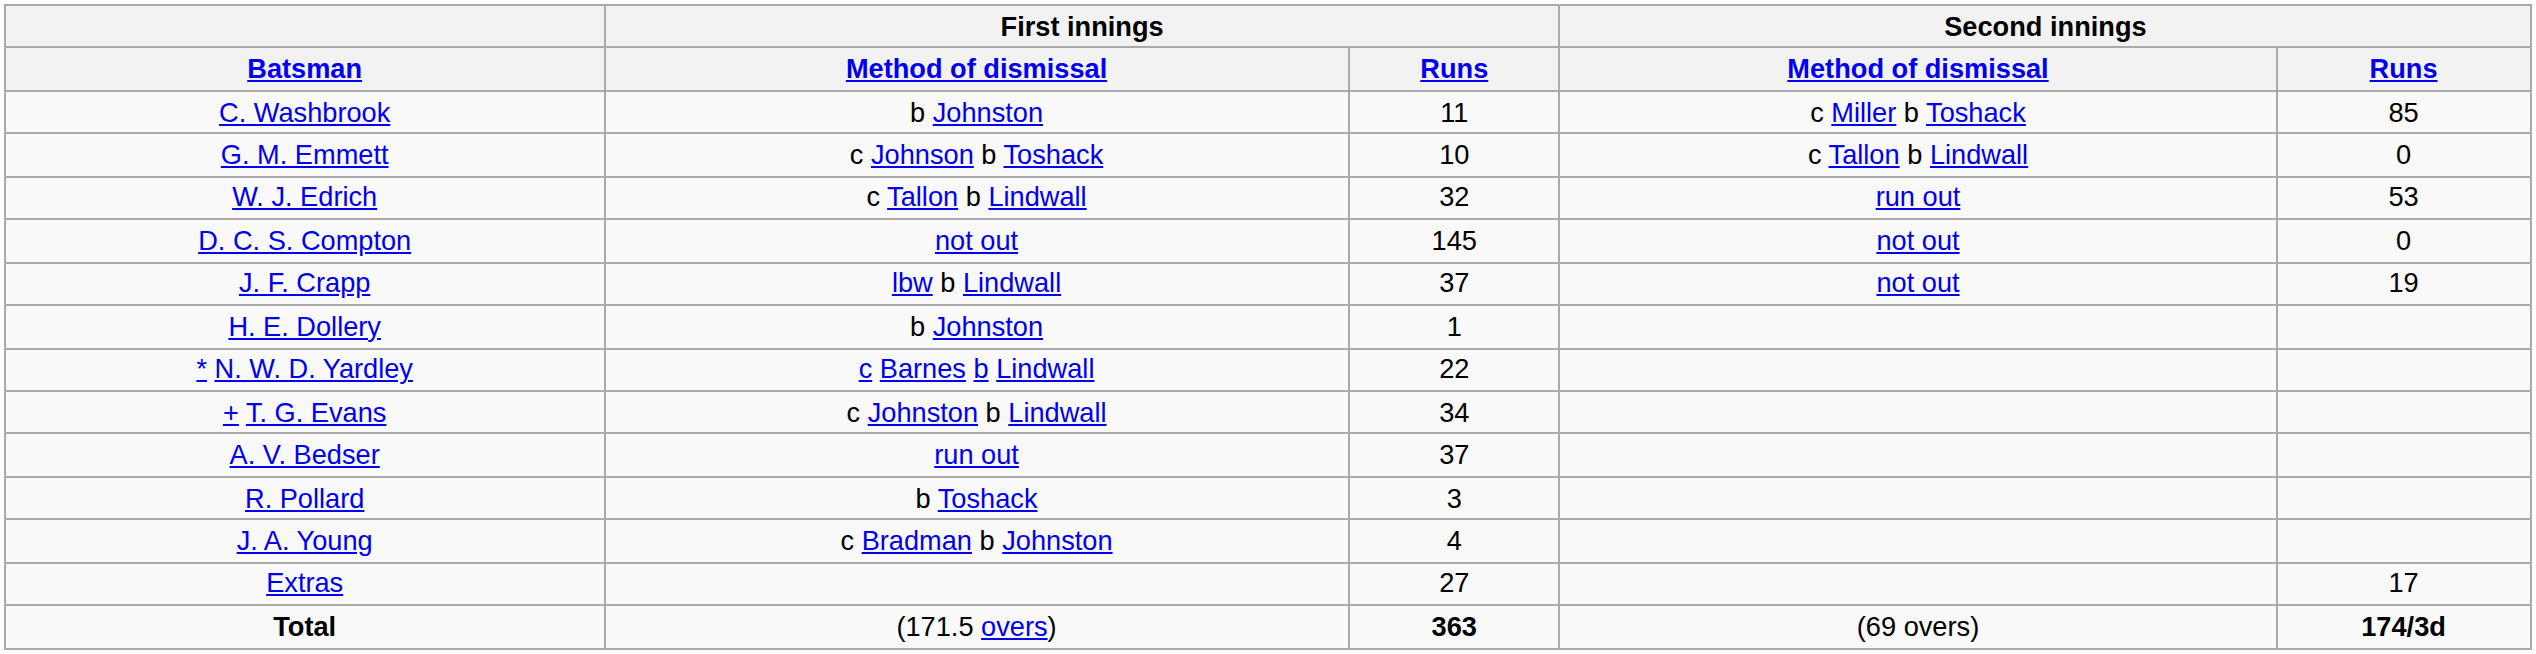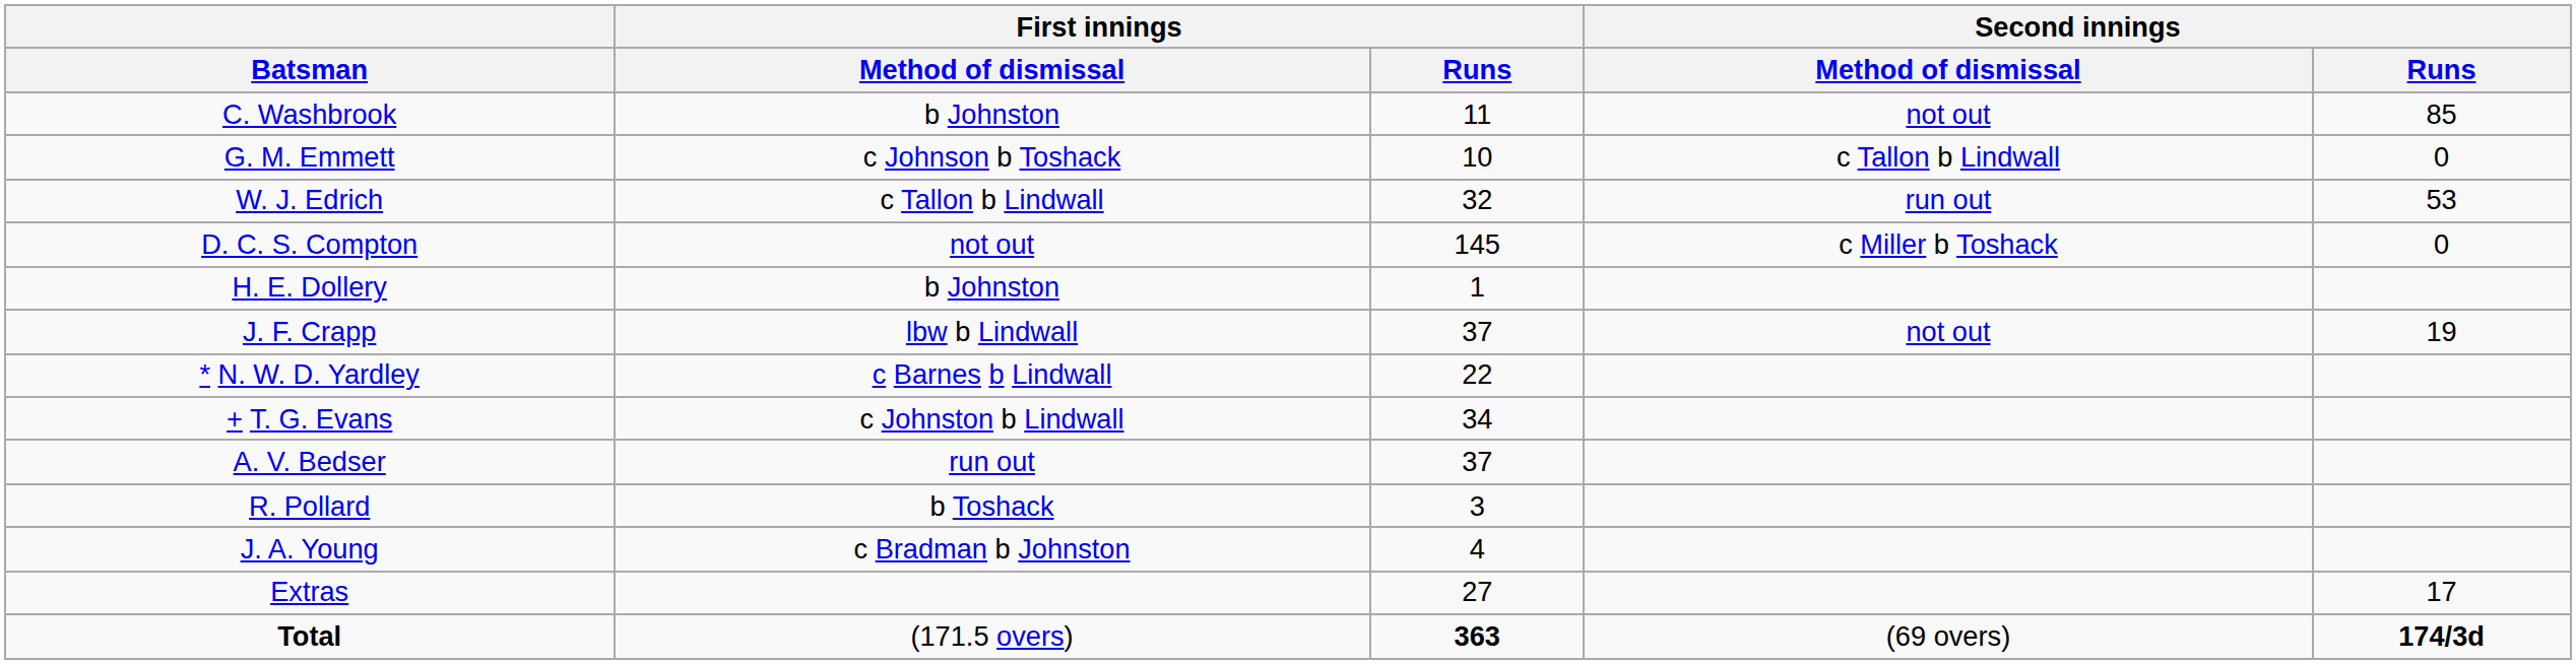 <table class="wikitable" style="font-size: 85%; text-align: center; width: 100%;">
 <tr>
 <th colspan="1"></th>
 <th colspan="2">First innings</th>
 <th colspan="2">Second innings</th>
 </tr>
 <tr>
 <th><a href='#'>Batsman</a></th>
 <th><a href='#'>Method of dismissal</a></th>
 <th><a href='#'>Runs</a></th>
 <th><a href='#'>Method of dismissal</a></th>
 <th><a href='#'>Runs</a></th>
 </tr>
 <tr>
 <td><a href='#'>C. Washbrook</a></td>
 <td>b <a href='#'>Johnston</a></td>
 <td>11</td>
-<td>c <a href='#'>Miller</a> b <a href='#'>Toshack</a></td>
+<td><a href='#'>not out</a></td>
 <td>85</td>
 </tr>
 <tr>
 <td><a href='#'>G. M. Emmett</a></td>
 <td>c <a href='#'>Johnson</a> b <a href='#'>Toshack</a></td>
 <td>10</td>
 <td>c <a href='#'>Tallon</a> b <a href='#'>Lindwall</a></td>
 <td>0</td>
 </tr>
 <tr>
 <td><a href='#'>W. J. Edrich</a></td>
 <td>c <a href='#'>Tallon</a> b <a href='#'>Lindwall</a></td>
 <td>32</td>
 <td><a href='#'>run out</a></td>
 <td>53</td>
 </tr>
 <tr>
 <td><a href='#'>D. C. S. Compton</a></td>
 <td><a href='#'>not out</a></td>
 <td>145</td>
-<td><a href='#'>not out</a></td>
+<td>c <a href='#'>Miller</a> b <a href='#'>Toshack</a></td>
 <td>0</td>
+</tr>
+<tr>
+<td><a href='#'>H. E. Dollery</a></td>
+<td>b <a href='#'>Johnston</a></td>
+<td>1</td>
+<td></td>
+<td></td>
 </tr>
 <tr>
 <td><a href='#'>J. F. Crapp</a></td>
 <td><a href='#'>lbw</a> b <a href='#'>Lindwall</a></td>
 <td>37</td>
 <td><a href='#'>not out</a></td>
 <td>19</td>
-</tr>
-<tr>
-<td><a href='#'>H. E. Dollery</a></td>
-<td>b <a href='#'>Johnston</a></td>
-<td>1</td>
-<td></td>
-<td></td>
 </tr>
 <tr>
 <td><a href='#'>*</a> <a href='#'>N. W. D. Yardley</a></td>
 <td><a href='#'>c</a> <a href='#'>Barnes</a> <a href='#'>b</a> <a href='#'>Lindwall</a></td>
 <td>22</td>
 <td></td>
 <td></td>
 </tr>
 <tr>
 <td><a href='#'>+</a> <a href='#'>T. G. Evans</a></td>
 <td>c <a href='#'>Johnston</a> b <a href='#'>Lindwall</a></td>
 <td>34</td>
 <td></td>
 <td></td>
 </tr>
 <tr>
 <td><a href='#'>A. V. Bedser</a></td>
 <td><a href='#'>run out</a></td>
 <td>37</td>
 <td></td>
 <td></td>
 </tr>
 <tr>
 <td><a href='#'>R. Pollard</a></td>
 <td>b <a href='#'>Toshack</a></td>
 <td>3</td>
 <td></td>
 <td></td>
 </tr>
 <tr>
 <td><a href='#'>J. A. Young</a></td>
 <td>c <a href='#'>Bradman</a> b <a href='#'>Johnston</a></td>
 <td>4</td>
 <td></td>
 <td></td>
 </tr>
 <tr>
 <td><a href='#'>Extras</a></td>
 <td></td>
 <td>27</td>
 <td></td>
 <td>17</td>
 </tr>
 <tr>
 <td><strong>Total</strong></td>
 <td>(171.5 <a href='#'>overs</a>)</td>
 <td><strong>363</strong></td>
 <td>(69 overs)</td>
 <td><strong>174/3d</strong></td>
 </tr>
 </table>
